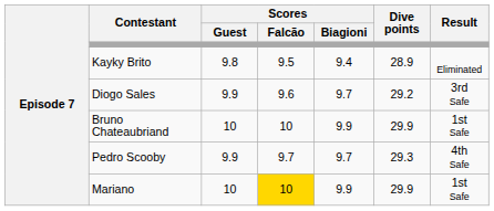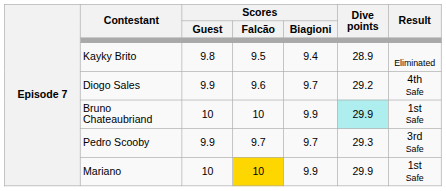 <table class="wikitable" style="text-align:center; width:75%;">
 <tr>
 <th rowspan=08 style="width:15%;">Episode 7<br><small></small></th>
 <th rowspan=02 style="width:20%;">Contestant</th>
 <th colspan=03 style="width:30%;">Scores</th>
 <th rowspan=02 style="width:10%;">Dive points</th>
 <th rowspan=02 style="width:10%;">Result</th>
 </tr>
 <tr>
 <th style="width:10%;">Guest</th>
 <th style="width:10%;">Falcão</th>
 <th style="width:10%;">Biagioni</th>
 </tr>
 <tr>
 <td colspan=6 bgcolor="#A9A9A9"></td>
 </tr>
 <tr>
 <td align="left">Kayky Brito</td>
 <td>9.8</td>
 <td>9.5</td>
 <td>9.4</td>
 <td>28.9</td>
 <td><br><small>Eliminated</small></td>
 </tr>
 <tr>
 <td align="left">Diogo Sales</td>
 <td>9.9</td>
 <td>9.6</td>
 <td>9.7</td>
 <td>29.2</td>
-<td>3rd<br><small>Safe</small></td>
+<td>4th<br><small>Safe</small></td>
 </tr>
 <tr>
 <td align="left">Bruno Chateaubriand</td>
 <td>10</td>
 <td>10</td>
 <td>9.9</td>
-<td>29.9</td>
+<td style="background: paleturquoise;">29.9</td>
 <td>1st<br><small>Safe</small></td>
 </tr>
 <tr>
 <td align="left">Pedro Scooby</td>
 <td>9.9</td>
 <td>9.7</td>
 <td>9.7</td>
 <td>29.3</td>
-<td>4th<br><small>Safe</small></td>
+<td>3rd<br><small>Safe</small></td>
 </tr>
 <tr>
 <td align="left">Mariano</td>
 <td>10</td>
 <td style="background: gold;">10</td>
 <td>9.9</td>
 <td>29.9</td>
 <td>1st<br><small>Safe</small></td>
 </tr>
 </table>
